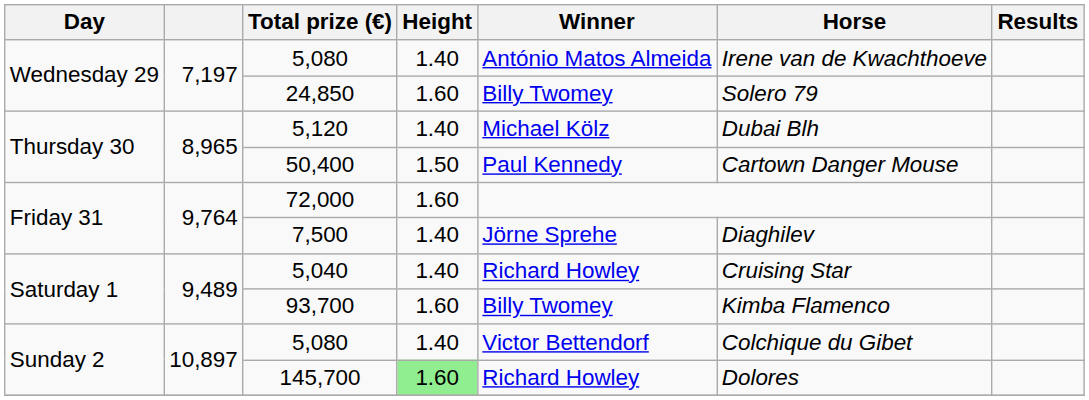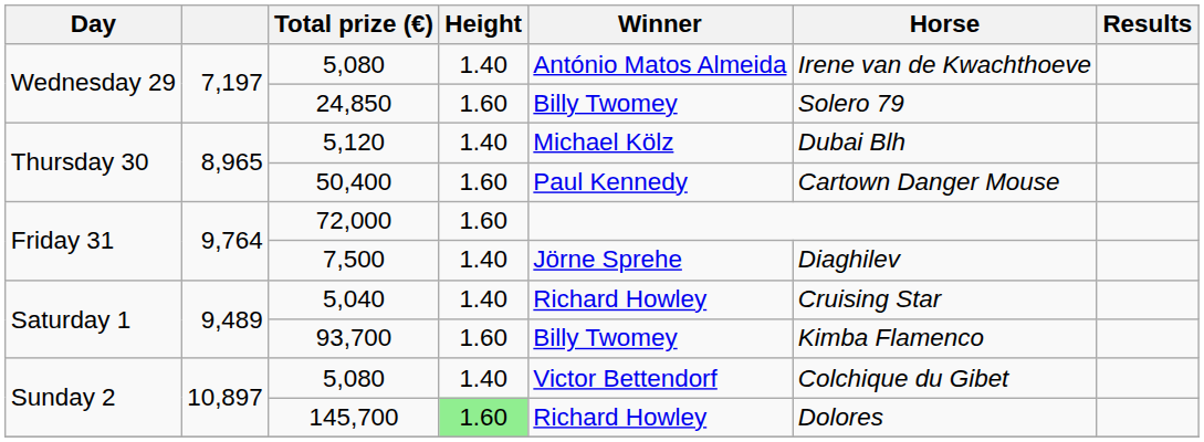 <table class="wikitable">
 <tr>
 <th>Day</th>
 <th></th>
 <th>Total prize (€)</th>
 <th>Height</th>
 <th>Winner</th>
 <th>Horse</th>
 <th>Results</th>
 </tr>
 <tr>
 <td rowspan=2>Wednesday 29</td>
 <td rowspan=2 align=right>7,197</td>
 <td align=center>5,080</td>
 <td align=center>1.40</td>
 <td> <a href='#'>António Matos Almeida</a></td>
 <td><em>Irene van de Kwachthoeve</em></td>
 <td align=center></td>
 </tr>
 <tr>
 <td align=center>24,850</td>
 <td align=center>1.60</td>
 <td> <a href='#'>Billy Twomey</a></td>
 <td><em>Solero 79</em></td>
 <td align=center></td>
 </tr>
 <tr>
 <td rowspan=2>Thursday 30</td>
 <td rowspan=2 align=right>8,965</td>
 <td align=center>5,120</td>
 <td align=center>1.40</td>
 <td> <a href='#'>Michael Kölz</a></td>
 <td><em>Dubai Blh</em></td>
 <td align=center></td>
 </tr>
 <tr>
 <td align=center>50,400</td>
-<td align=center>1.50</td>
+<td align=center>1.60</td>
 <td> <a href='#'>Paul Kennedy</a></td>
 <td><em>Cartown Danger Mouse</em></td>
 <td align=center></td>
 </tr>
 <tr>
 <td rowspan=2>Friday 31</td>
 <td rowspan=2 align=right>9,764</td>
 <td align=center>72,000</td>
 <td align=center>1.60</td>
 <td colspan=2></td>
 <td align=center></td>
 </tr>
 <tr>
 <td align=center>7,500</td>
 <td align=center>1.40</td>
 <td> <a href='#'>Jörne Sprehe</a></td>
 <td><em>Diaghilev</em></td>
 <td align=center></td>
 </tr>
 <tr>
 <td rowspan=2>Saturday 1</td>
 <td rowspan=2 align=right>9,489</td>
 <td align=center>5,040</td>
 <td align=center>1.40</td>
 <td> <a href='#'>Richard Howley</a></td>
 <td><em>Cruising Star</em></td>
 <td align=center></td>
 </tr>
 <tr>
 <td align=center>93,700</td>
 <td align=center>1.60</td>
 <td> <a href='#'>Billy Twomey</a></td>
 <td><em>Kimba Flamenco</em></td>
 <td align=center></td>
 </tr>
 <tr>
 <td rowspan=2>Sunday 2</td>
 <td rowspan=2 align=right>10,897</td>
 <td align=center>5,080</td>
 <td align=center>1.40</td>
 <td> <a href='#'>Victor Bettendorf</a></td>
 <td><em>Colchique du Gibet</em></td>
 <td align=center></td>
 </tr>
 <tr>
 <td align=center>145,700</td>
 <td align=center style="background: lightgreen;">1.60</td>
 <td> <a href='#'>Richard Howley</a></td>
 <td><em>Dolores</em></td>
 <td align=center></td>
 </tr>
 <tr>
 </tr>
 </table>
